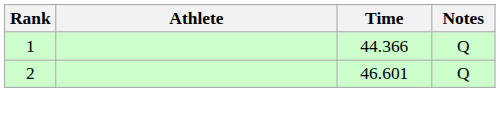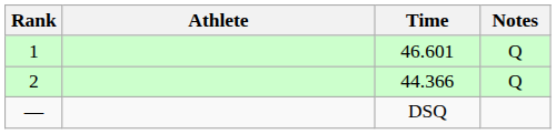 <table class=wikitable style="text-align:center">
 <tr>
 <th width=40>Rank</th>
 <th width=250>Athlete</th>
 <th width=80>Time</th>
 <th width=50>Notes</th>
 </tr>
 <tr bgcolor="ccffcc">
 <td>1</td>
 <td align=left></td>
-<td>44.366</td>
+<td>46.601</td>
 <td>Q</td>
 </tr>
 <tr bgcolor="ccffcc">
 <td>2</td>
 <td align=left></td>
-<td>46.601</td>
+<td>44.366</td>
 <td>Q</td>
 </tr>
+<tr>
+<td>—</td>
+<td align=left></td>
+<td>DSQ</td>
+<td></td>
+</tr>
 </table>
